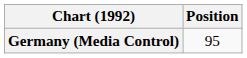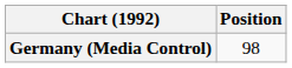 <table class="wikitable plainrowheaders" style="text-align:center">
 <tr>
 <th>Chart (1992)</th>
 <th>Position</th>
 </tr>
 <tr>
 <th scope="row">Germany (Media Control)</th>
-<td>95</td>
+<td>98</td>
 </tr>
 </table>
